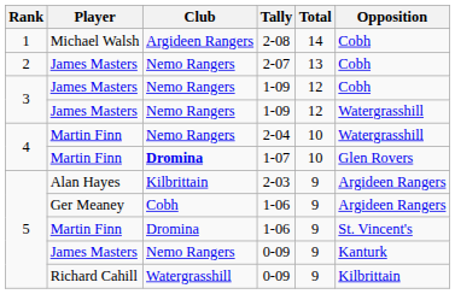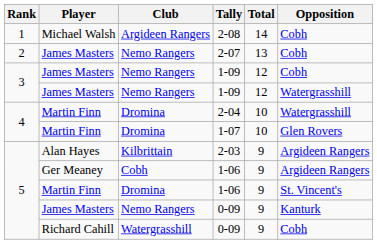 <table class="wikitable">
 <tr>
 <th>Rank</th>
 <th>Player</th>
 <th>Club</th>
 <th>Tally</th>
 <th>Total</th>
 <th>Opposition</th>
 </tr>
 <tr>
 <td rowspan="1" style="text-align:center;">1</td>
 <td>Michael Walsh</td>
 <td><a href='#'>Argideen Rangers</a></td>
 <td align=center>2-08</td>
 <td align=center>14</td>
 <td><a href='#'>Cobh</a></td>
 </tr>
 <tr>
 <td rowspan="1" style="text-align:center;">2</td>
 <td><a href='#'>James Masters</a></td>
 <td><a href='#'>Nemo Rangers</a></td>
 <td align=center>2-07</td>
 <td align=center>13</td>
 <td><a href='#'>Cobh</a></td>
 </tr>
 <tr>
 <td rowspan="2" style="text-align:center;">3</td>
 <td><a href='#'>James Masters</a></td>
 <td><a href='#'>Nemo Rangers</a></td>
 <td align=center>1-09</td>
 <td align=center>12</td>
 <td><a href='#'>Cobh</a></td>
 </tr>
 <tr>
 <td><a href='#'>James Masters</a></td>
 <td><a href='#'>Nemo Rangers</a></td>
 <td align=center>1-09</td>
 <td align=center>12</td>
 <td><a href='#'>Watergrasshill</a></td>
 </tr>
 <tr>
 <td rowspan="2" style="text-align:center;">4</td>
 <td><a href='#'>Martin Finn</a></td>
-<td><a href='#'>Nemo Rangers</a></td>
+<td><a href='#'>Dromina</a></td>
 <td align=center>2-04</td>
 <td align=center>10</td>
 <td><a href='#'>Watergrasshill</a></td>
 </tr>
 <tr>
 <td><a href='#'>Martin Finn</a></td>
-<td><strong><a href='#'>Dromina</a></strong></td>
+<td><a href='#'>Dromina</a></td>
 <td align=center>1-07</td>
 <td align=center>10</td>
 <td><a href='#'>Glen Rovers</a></td>
 </tr>
 <tr>
 <td rowspan="5" style="text-align:center;">5</td>
 <td>Alan Hayes</td>
 <td><a href='#'>Kilbrittain</a></td>
 <td align=center>2-03</td>
 <td align=center>9</td>
 <td><a href='#'>Argideen Rangers</a></td>
 </tr>
 <tr>
 <td>Ger Meaney</td>
 <td><a href='#'>Cobh</a></td>
 <td align=center>1-06</td>
 <td align=center>9</td>
 <td><a href='#'>Argideen Rangers</a></td>
 </tr>
 <tr>
 <td><a href='#'>Martin Finn</a></td>
 <td><a href='#'>Dromina</a></td>
 <td align=center>1-06</td>
 <td align=center>9</td>
 <td><a href='#'>St. Vincent's</a></td>
 </tr>
 <tr>
 <td><a href='#'>James Masters</a></td>
 <td><a href='#'>Nemo Rangers</a></td>
 <td align=center>0-09</td>
 <td align=center>9</td>
 <td><a href='#'>Kanturk</a></td>
 </tr>
 <tr>
 <td>Richard Cahill</td>
 <td><a href='#'>Watergrasshill</a></td>
 <td align=center>0-09</td>
 <td align=center>9</td>
-<td><a href='#'>Kilbrittain</a></td>
+<td><a href='#'>Cobh</a></td>
 </tr>
 </table>
